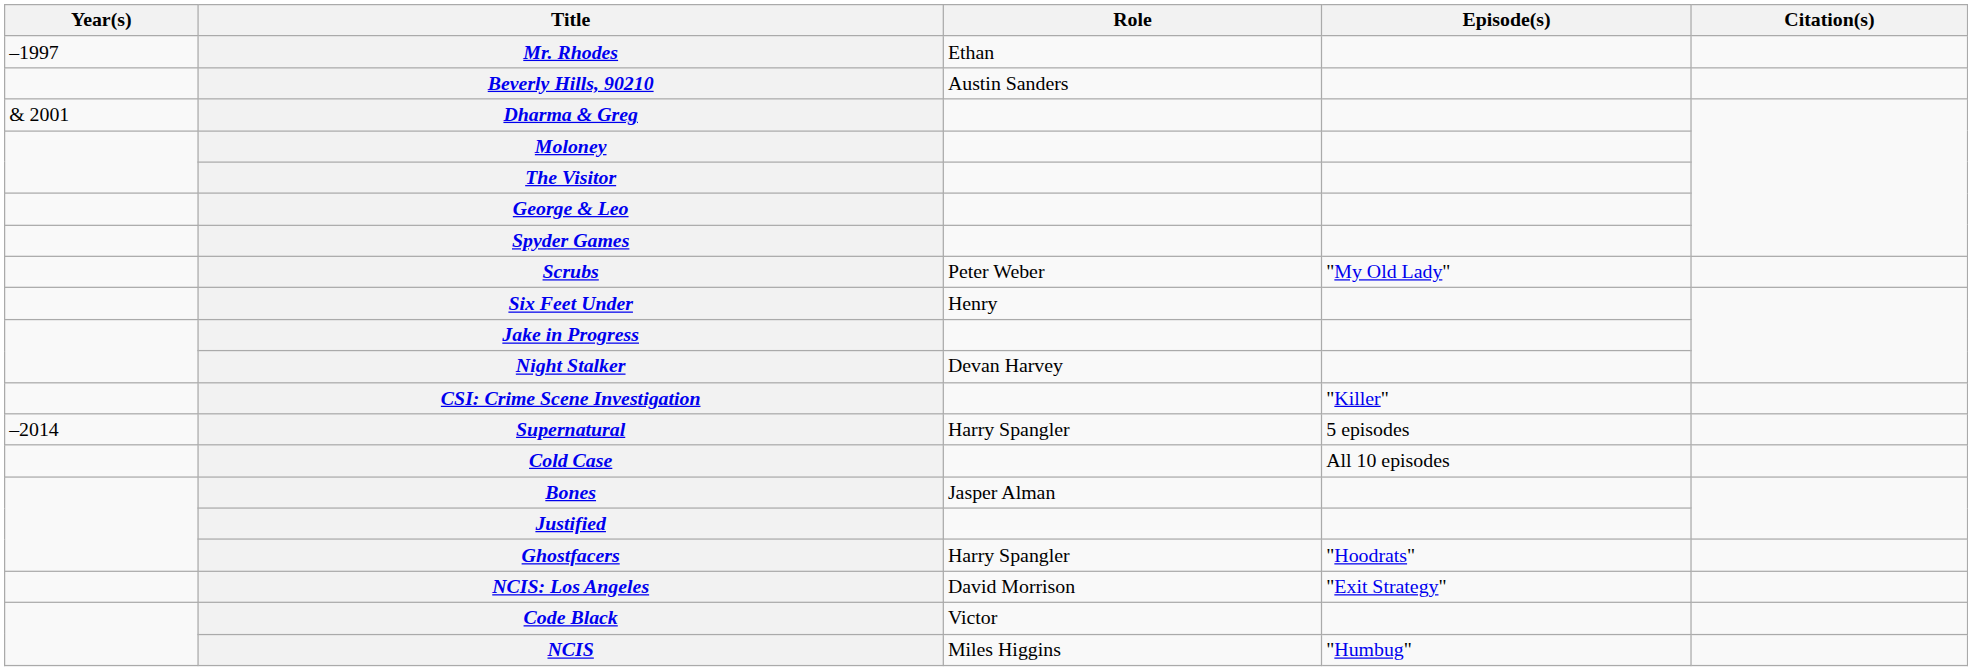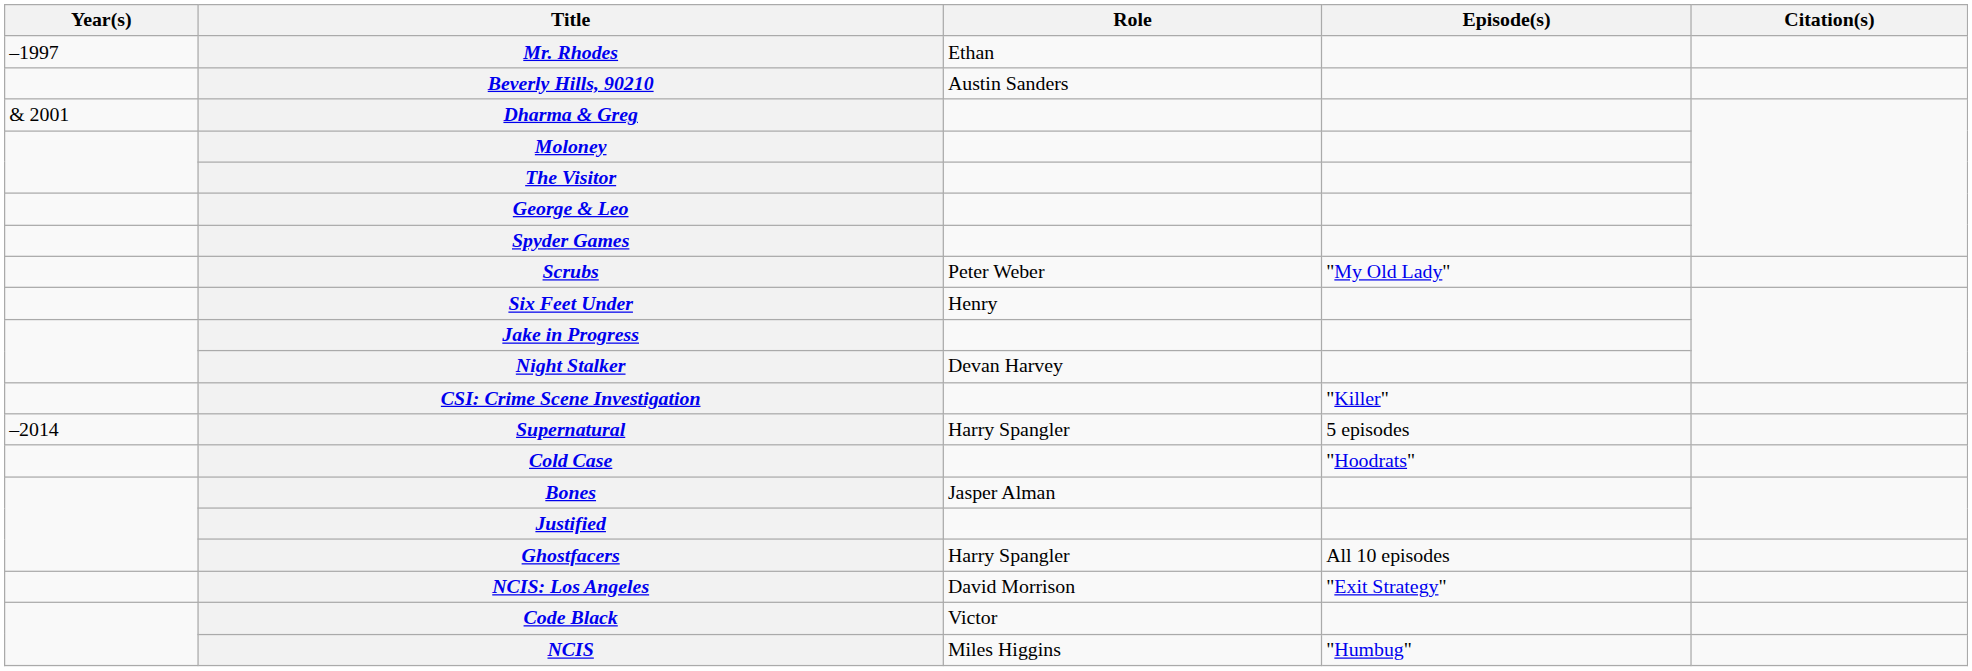 <table class="wikitable plainrowheaders sortable" style="width: 100%;">
 <tr>
 <th scope="col">Year(s)</th>
 <th scope="col">Title</th>
 <th class="unsortable">Role</th>
 <th class="unsortable">Episode(s)</th>
 <th class="unsortable">Citation(s)</th>
 </tr>
 <tr>
 <td>–1997</td>
 <th scope="row"><em><a href='#'>Mr. Rhodes</a></em></th>
 <td>Ethan</td>
 <td></td>
 <td></td>
 </tr>
 <tr>
 <td></td>
 <th scope="row"><em><a href='#'>Beverly Hills, 90210</a></em></th>
 <td>Austin Sanders</td>
 <td></td>
 <td></td>
 </tr>
 <tr>
 <td> & 2001</td>
 <th scope="row"><em><a href='#'>Dharma & Greg</a></em></th>
 <td></td>
 <td></td>
 <td rowspan="5"></td>
 </tr>
 <tr>
 <td rowspan="2"></td>
 <th scope="row"><a href='#'><em>Moloney</em></a></th>
 <td></td>
 <td></td>
 </tr>
 <tr>
 <th scope="row"><a href='#'><em>The Visitor</em></a></th>
 <td></td>
 <td></td>
 </tr>
 <tr>
 <td></td>
 <th scope="row"><em><a href='#'>George & Leo</a></em></th>
 <td></td>
 <td></td>
 </tr>
 <tr>
 <td></td>
 <th scope="row"><em><a href='#'>Spyder Games</a></em></th>
 <td></td>
 <td></td>
 </tr>
 <tr>
 <td></td>
 <th scope="row"><a href='#'><em>Scrubs</em></a></th>
 <td>Peter Weber</td>
 <td>"<a href='#'>My Old Lady</a>"</td>
 <td></td>
 </tr>
 <tr>
 <td></td>
 <th scope="row"><a href='#'><em>Six Feet Under</em></a></th>
 <td>Henry</td>
 <td></td>
 <td rowspan="3"></td>
 </tr>
 <tr>
 <td rowspan="2"></td>
 <th scope="row"><em><a href='#'>Jake in Progress</a></em></th>
 <td></td>
 <td></td>
 </tr>
 <tr>
 <th scope="row"><a href='#'><em>Night Stalker</em></a></th>
 <td>Devan Harvey</td>
 <td></td>
 </tr>
 <tr>
 <td></td>
 <th scope="row"><em><a href='#'>CSI: Crime Scene Investigation</a></em></th>
 <td></td>
 <td>"<a href='#'>Killer</a>"</td>
 <td></td>
 </tr>
 <tr>
 <td>–2014</td>
 <th scope="row"><a href='#'><em>Supernatural</em></a></th>
 <td>Harry Spangler</td>
 <td>5 episodes</td>
 <td></td>
 </tr>
 <tr>
 <td></td>
 <th scope="row"><em><a href='#'>Cold Case</a></em></th>
 <td></td>
-<td>All 10 episodes</td>
+<td>"<a href='#'>Hoodrats</a>"</td>
 <td></td>
 </tr>
 <tr>
 <td rowspan="3"></td>
 <th scope="row"><a href='#'><em>Bones</em></a></th>
 <td>Jasper Alman</td>
 <td></td>
 <td rowspan="2"></td>
 </tr>
 <tr>
 <th scope="row"><a href='#'><em>Justified</em></a></th>
 <td></td>
 <td></td>
 </tr>
 <tr>
 <th scope="row"><a href='#'><em>Ghostfacers</em></a></th>
 <td>Harry Spangler</td>
-<td>"<a href='#'>Hoodrats</a>"</td>
+<td>All 10 episodes</td>
 <td></td>
 </tr>
 <tr>
 <td></td>
 <th scope="row"><em><a href='#'>NCIS: Los Angeles</a></em></th>
 <td>David Morrison</td>
 <td>"<a href='#'>Exit Strategy</a>"</td>
 <td></td>
 </tr>
 <tr>
 <td rowspan="2"></td>
 <th scope="row"><a href='#'><em>Code Black</em></a></th>
 <td>Victor</td>
 <td></td>
 <td></td>
 </tr>
 <tr>
 <th scope="row"><a href='#'><em>NCIS</em></a></th>
 <td>Miles Higgins</td>
 <td>"<a href='#'>Humbug</a>"</td>
 <td></td>
 </tr>
 </table>
